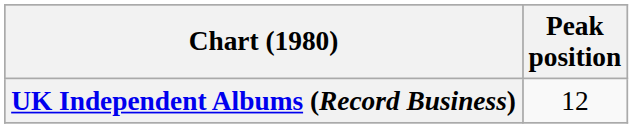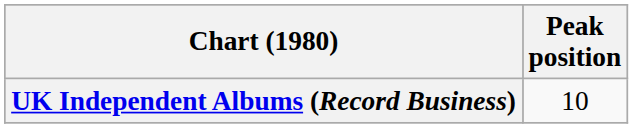 <table class="wikitable plainrowheaders">
 <tr>
 <th scope="col">Chart (1980)</th>
 <th scope="col">Peak<br>position</th>
 </tr>
 <tr>
 <th scope="row"><a href='#'>UK Independent Albums</a> (<em>Record Business</em>)</th>
-<td style="text-align:center;">12</td>
+<td style="text-align:center;">10</td>
 </tr>
 </table>
